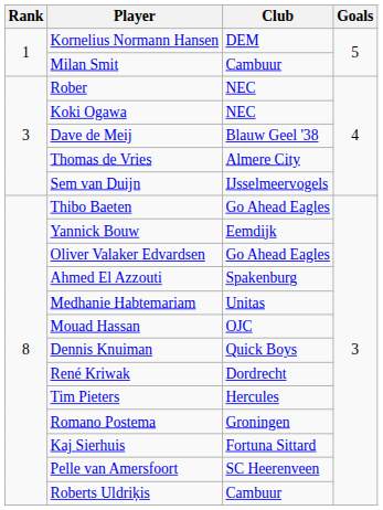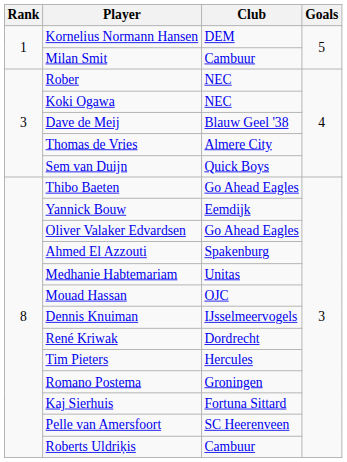 <table class="wikitable" style="text-align:center;">
 <tr>
 <th>Rank</th>
 <th>Player</th>
 <th>Club</th>
 <th>Goals</th>
 </tr>
 <tr>
 <td rowspan="2">1</td>
 <td align="left"> <a href='#'>Kornelius Normann Hansen</a></td>
 <td align="left"><a href='#'>DEM</a></td>
 <td rowspan="2">5</td>
 </tr>
 <tr>
 <td align="left"> <a href='#'>Milan Smit</a></td>
 <td align="left"><a href='#'>Cambuur</a></td>
 </tr>
 <tr>
 <td rowspan="5">3</td>
 <td align="left"> <a href='#'>Rober</a></td>
 <td align="left"><a href='#'>NEC</a></td>
 <td rowspan="5">4</td>
 </tr>
 <tr>
 <td align="left"> <a href='#'>Koki Ogawa</a></td>
 <td align="left"><a href='#'>NEC</a></td>
 </tr>
 <tr>
 <td align="left"> <a href='#'>Dave de Meij</a></td>
 <td align="left"><a href='#'>Blauw Geel '38</a></td>
 </tr>
 <tr>
 <td align="left"> <a href='#'>Thomas de Vries</a></td>
 <td align="left"><a href='#'>Almere City</a></td>
 </tr>
 <tr>
 <td align="left"> <a href='#'>Sem van Duijn</a></td>
-<td align="left"><a href='#'>IJsselmeervogels</a></td>
+<td align="left"><a href='#'>Quick Boys</a></td>
 </tr>
 <tr>
 <td rowspan="13">8</td>
 <td align="left"> <a href='#'>Thibo Baeten</a></td>
 <td align="left"><a href='#'>Go Ahead Eagles</a></td>
 <td rowspan="13">3</td>
 </tr>
 <tr>
 <td align="left"> <a href='#'>Yannick Bouw</a></td>
 <td align="left"><a href='#'>Eemdijk</a></td>
 </tr>
 <tr>
 <td align="left"> <a href='#'>Oliver Valaker Edvardsen</a></td>
 <td align="left"><a href='#'>Go Ahead Eagles</a></td>
 </tr>
 <tr>
 <td align="left"> <a href='#'>Ahmed El Azzouti</a></td>
 <td align="left"><a href='#'>Spakenburg</a></td>
 </tr>
 <tr>
 <td align="left"> <a href='#'>Medhanie Habtemariam</a></td>
 <td align="left"><a href='#'>Unitas</a></td>
 </tr>
 <tr>
 <td align="left"> <a href='#'>Mouad Hassan</a></td>
 <td align="left"><a href='#'>OJC</a></td>
 </tr>
 <tr>
 <td align="left"> <a href='#'>Dennis Knuiman</a></td>
-<td align="left"><a href='#'>Quick Boys</a></td>
+<td align="left"><a href='#'>IJsselmeervogels</a></td>
 </tr>
 <tr>
 <td align="left"> <a href='#'>René Kriwak</a></td>
 <td align="left"><a href='#'>Dordrecht</a></td>
 </tr>
 <tr>
 <td align="left"> <a href='#'>Tim Pieters</a></td>
 <td align="left"><a href='#'>Hercules</a></td>
 </tr>
 <tr>
 <td align="left"> <a href='#'>Romano Postema</a></td>
 <td align="left"><a href='#'>Groningen</a></td>
 </tr>
 <tr>
 <td align="left"> <a href='#'>Kaj Sierhuis</a></td>
 <td align="left"><a href='#'>Fortuna Sittard</a></td>
 </tr>
 <tr>
 <td align="left"> <a href='#'>Pelle van Amersfoort</a></td>
 <td align="left"><a href='#'>SC Heerenveen</a></td>
 </tr>
 <tr>
 <td align="left"> <a href='#'>Roberts Uldriķis</a></td>
 <td align="left"><a href='#'>Cambuur</a></td>
 </tr>
 </table>
